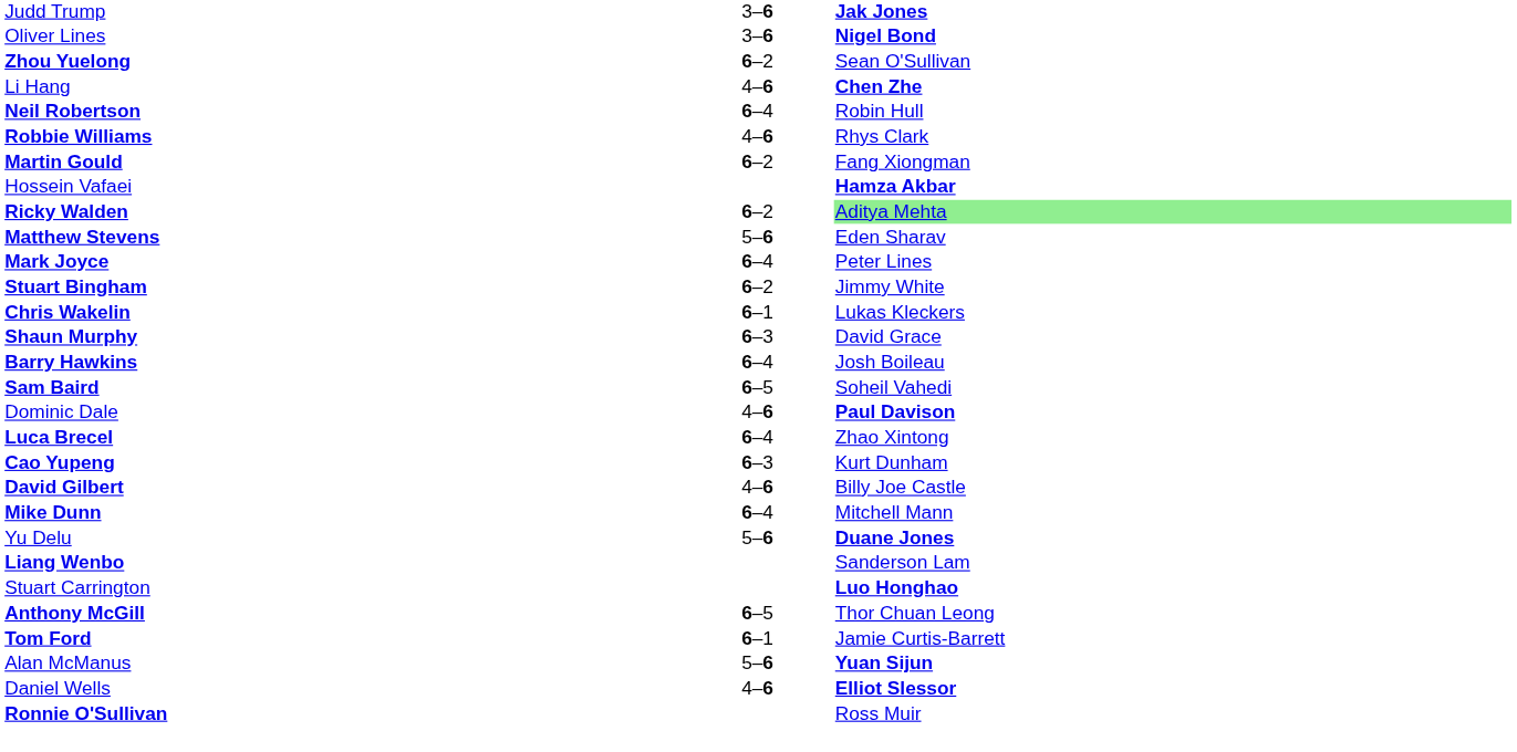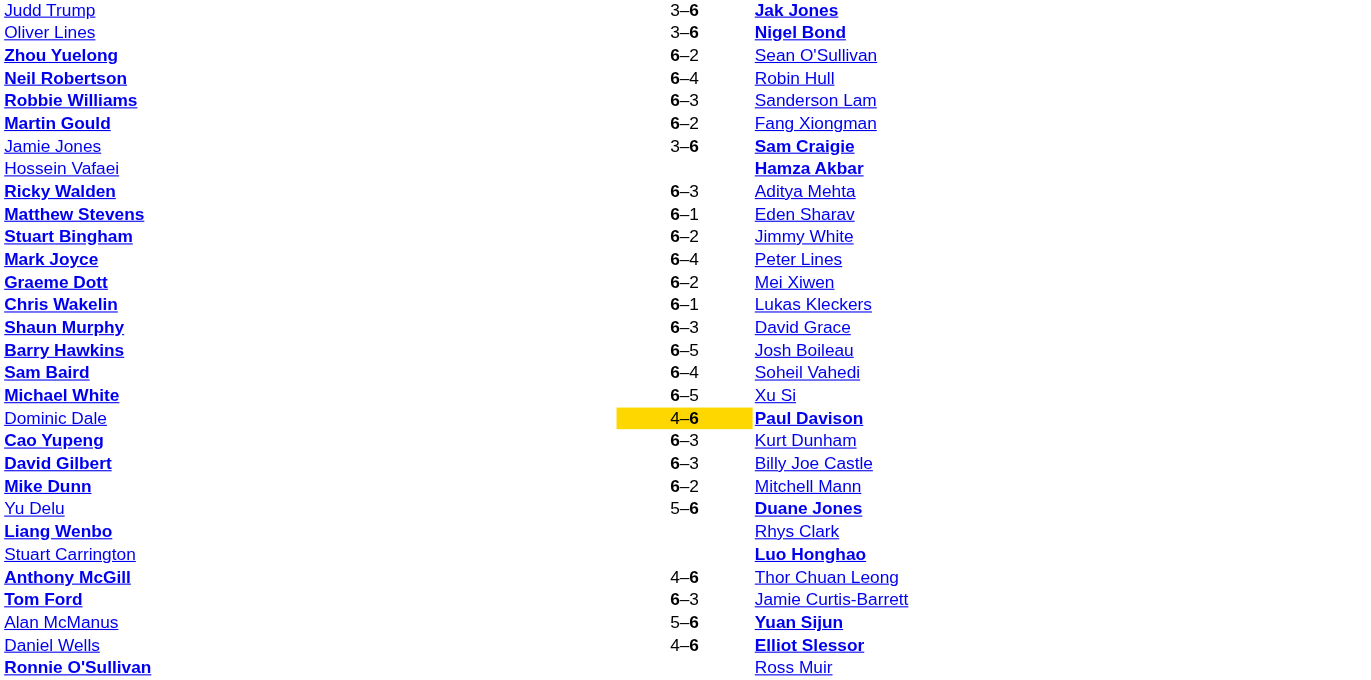 <table width="100%" cellspacing="1">
 <tr>
 <th width=45%></th>
 <th width=10%></th>
 <th width=45%></th>
 </tr>
 <tr>
 <td> <a href='#'>Judd Trump</a></td>
 <td align="center">3–<strong>6</strong></td>
 <td> <strong><a href='#'>Jak Jones</a></strong></td>
 </tr>
 <tr>
 <td> <a href='#'>Oliver Lines</a></td>
 <td align="center">3–<strong>6</strong></td>
 <td> <strong><a href='#'>Nigel Bond</a></strong></td>
 </tr>
 <tr>
 <td> <strong><a href='#'>Zhou Yuelong</a></strong></td>
 <td align="center"><strong>6</strong>–2</td>
 <td> <a href='#'>Sean O'Sullivan</a></td>
 </tr>
 <tr>
-<td> <a href='#'>Li Hang</a></td>
-<td align="center">4–<strong>6</strong></td>
-<td> <strong><a href='#'>Chen Zhe</a></strong></td>
-</tr>
-<tr>
 <td> <strong><a href='#'>Neil Robertson</a></strong></td>
 <td align="center"><strong>6</strong>–4</td>
 <td> <a href='#'>Robin Hull</a></td>
 </tr>
 <tr>
 <td> <strong><a href='#'>Robbie Williams</a></strong></td>
-<td align="center">4–<strong>6</strong></td>
-<td> <a href='#'>Rhys Clark</a></td>
+<td align="center"><strong>6</strong>–3</td>
+<td> <a href='#'>Sanderson Lam</a></td>
 </tr>
 <tr>
 <td> <strong><a href='#'>Martin Gould</a></strong></td>
 <td align="center"><strong>6</strong>–2</td>
 <td> <a href='#'>Fang Xiongman</a></td>
+</tr>
+<tr>
+<td> <a href='#'>Jamie Jones</a></td>
+<td align="center">3–<strong>6</strong></td>
+<td> <strong><a href='#'>Sam Craigie</a></strong></td>
 </tr>
 <tr>
 <td> <a href='#'>Hossein Vafaei</a></td>
 <td align="center"></td>
 <td> <strong><a href='#'>Hamza Akbar</a></strong></td>
 </tr>
 <tr>
 <td> <strong><a href='#'>Ricky Walden</a></strong></td>
-<td align="center"><strong>6</strong>–2</td>
-<td style="background: lightgreen;"> <a href='#'>Aditya Mehta</a></td>
+<td align="center"><strong>6</strong>–3</td>
+<td> <a href='#'>Aditya Mehta</a></td>
 </tr>
 <tr>
 <td> <strong><a href='#'>Matthew Stevens</a></strong></td>
-<td align="center">5–<strong>6</strong></td>
+<td align="center"><strong>6</strong>–1</td>
 <td> <a href='#'>Eden Sharav</a></td>
+</tr>
+<tr>
+<td> <strong><a href='#'>Stuart Bingham</a></strong></td>
+<td align="center"><strong>6</strong>–2</td>
+<td> <a href='#'>Jimmy White</a></td>
 </tr>
 <tr>
 <td> <strong><a href='#'>Mark Joyce</a></strong></td>
 <td align="center"><strong>6</strong>–4</td>
 <td> <a href='#'>Peter Lines</a></td>
 </tr>
 <tr>
-<td> <strong><a href='#'>Stuart Bingham</a></strong></td>
+<td> <strong><a href='#'>Graeme Dott</a></strong></td>
 <td align="center"><strong>6</strong>–2</td>
-<td> <a href='#'>Jimmy White</a></td>
+<td> <a href='#'>Mei Xiwen</a></td>
 </tr>
 <tr>
 <td> <strong><a href='#'>Chris Wakelin</a></strong></td>
 <td align="center"><strong>6</strong>–1</td>
 <td> <a href='#'>Lukas Kleckers</a></td>
 </tr>
 <tr>
 <td> <strong><a href='#'>Shaun Murphy</a></strong></td>
 <td align="center"><strong>6</strong>–3</td>
 <td> <a href='#'>David Grace</a></td>
 </tr>
 <tr>
 <td> <strong><a href='#'>Barry Hawkins</a></strong></td>
-<td align="center"><strong>6</strong>–4</td>
+<td align="center"><strong>6</strong>–5</td>
 <td> <a href='#'>Josh Boileau</a></td>
 </tr>
 <tr>
 <td> <strong><a href='#'>Sam Baird</a></strong></td>
-<td align="center"><strong>6</strong>–5</td>
+<td align="center"><strong>6</strong>–4</td>
 <td> <a href='#'>Soheil Vahedi</a></td>
 </tr>
 <tr>
-<td> <a href='#'>Dominic Dale</a></td>
-<td align="center">4–<strong>6</strong></td>
-<td> <strong><a href='#'>Paul Davison</a></strong></td>
+<td> <strong><a href='#'>Michael White</a></strong></td>
+<td align="center"><strong>6</strong>–5</td>
+<td> <a href='#'>Xu Si</a></td>
 </tr>
 <tr>
-<td> <strong><a href='#'>Luca Brecel</a></strong></td>
-<td align="center"><strong>6</strong>–4</td>
-<td> <a href='#'>Zhao Xintong</a></td>
+<td> <a href='#'>Dominic Dale</a></td>
+<td align="center" style="background: gold;">4–<strong>6</strong></td>
+<td> <strong><a href='#'>Paul Davison</a></strong></td>
 </tr>
 <tr>
 <td> <strong><a href='#'>Cao Yupeng</a></strong></td>
 <td align="center"><strong>6</strong>–3</td>
 <td> <a href='#'>Kurt Dunham</a></td>
 </tr>
 <tr>
 <td> <strong><a href='#'>David Gilbert</a></strong></td>
-<td align="center">4–<strong>6</strong></td>
+<td align="center"><strong>6</strong>–3</td>
 <td> <a href='#'>Billy Joe Castle</a></td>
 </tr>
 <tr>
 <td> <strong><a href='#'>Mike Dunn</a></strong></td>
-<td align="center"><strong>6</strong>–4</td>
+<td align="center"><strong>6</strong>–2</td>
 <td> <a href='#'>Mitchell Mann</a></td>
 </tr>
 <tr>
 <td> <a href='#'>Yu Delu</a></td>
 <td align="center">5–<strong>6</strong></td>
 <td> <strong><a href='#'>Duane Jones</a></strong></td>
 </tr>
 <tr>
 <td> <strong><a href='#'>Liang Wenbo</a></strong></td>
 <td align="center"></td>
-<td> <a href='#'>Sanderson Lam</a></td>
+<td> <a href='#'>Rhys Clark</a></td>
 </tr>
 <tr>
 <td> <a href='#'>Stuart Carrington</a></td>
 <td align="center"></td>
 <td> <strong><a href='#'>Luo Honghao</a></strong></td>
 </tr>
 <tr>
 <td> <strong><a href='#'>Anthony McGill</a></strong></td>
-<td align="center"><strong>6</strong>–5</td>
+<td align="center">4–<strong>6</strong></td>
 <td> <a href='#'>Thor Chuan Leong</a></td>
 </tr>
 <tr>
 <td> <strong><a href='#'>Tom Ford</a></strong></td>
-<td align="center"><strong>6</strong>–1</td>
+<td align="center"><strong>6</strong>–3</td>
 <td> <a href='#'>Jamie Curtis-Barrett</a></td>
 </tr>
 <tr>
 <td> <a href='#'>Alan McManus</a></td>
 <td align="center">5–<strong>6</strong></td>
 <td> <strong><a href='#'>Yuan Sijun</a></strong></td>
 </tr>
 <tr>
 <td> <a href='#'>Daniel Wells</a></td>
 <td align="center">4–<strong>6</strong></td>
 <td> <strong><a href='#'>Elliot Slessor</a></strong></td>
 </tr>
 <tr>
 <td> <strong><a href='#'>Ronnie O'Sullivan</a></strong></td>
 <td align="center"></td>
 <td> <a href='#'>Ross Muir</a></td>
 </tr>
 </table>
